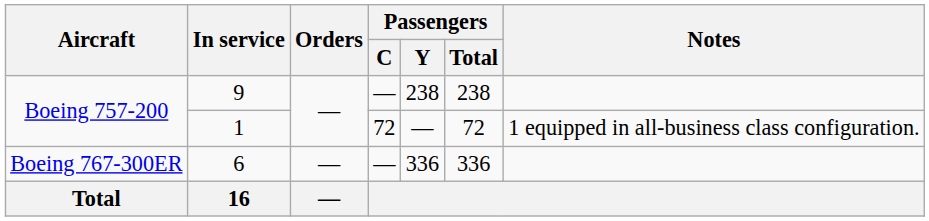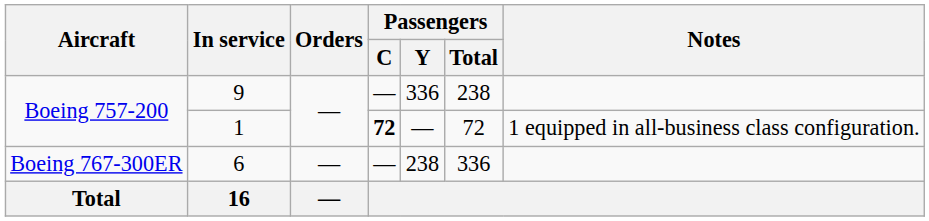 <table class="wikitable" style="border-collapse:collapse;text-align:center;margin:auto;">
 <tr>
 <th rowspan="2">Aircraft</th>
 <th rowspan="2">In service</th>
 <th rowspan="2">Orders</th>
 <th colspan="3">Passengers</th>
 <th rowspan="2">Notes</th>
 </tr>
 <tr>
 <th><abbr>C</abbr></th>
 <th><abbr>Y</abbr></th>
 <th>Total</th>
 </tr>
 <tr>
 <td rowspan="2"><a href='#'>Boeing 757-200</a></td>
 <td>9</td>
 <td rowspan="2">—</td>
 <td>—</td>
-<td>238</td>
+<td>336</td>
 <td>238</td>
 <td></td>
 </tr>
 <tr>
 <td>1</td>
-<td>72</td>
+<td><strong>72</strong></td>
 <td>—</td>
 <td>72</td>
 <td>1 equipped in all-business class configuration.</td>
 </tr>
 <tr>
 <td><a href='#'>Boeing 767-300ER</a></td>
 <td>6</td>
 <td>—</td>
 <td>—</td>
-<td>336</td>
+<td>238</td>
 <td>336</td>
 <td></td>
 </tr>
 <tr>
 <th>Total</th>
 <th>16</th>
 <th>—</th>
 <th colspan="4"></th>
 </tr>
 </table>
